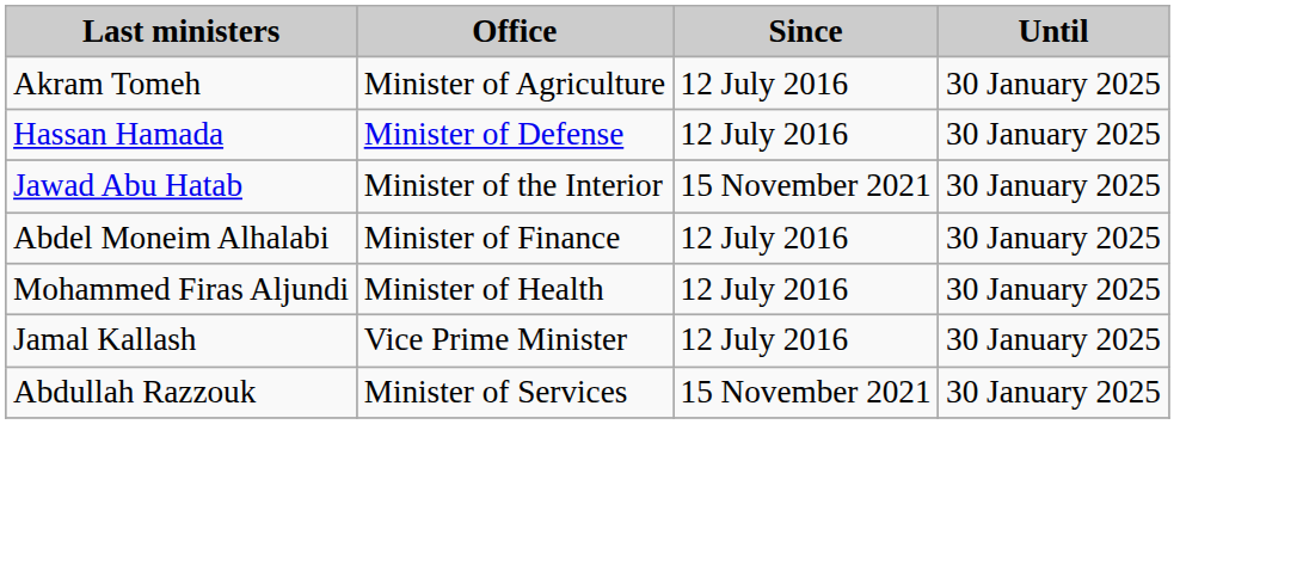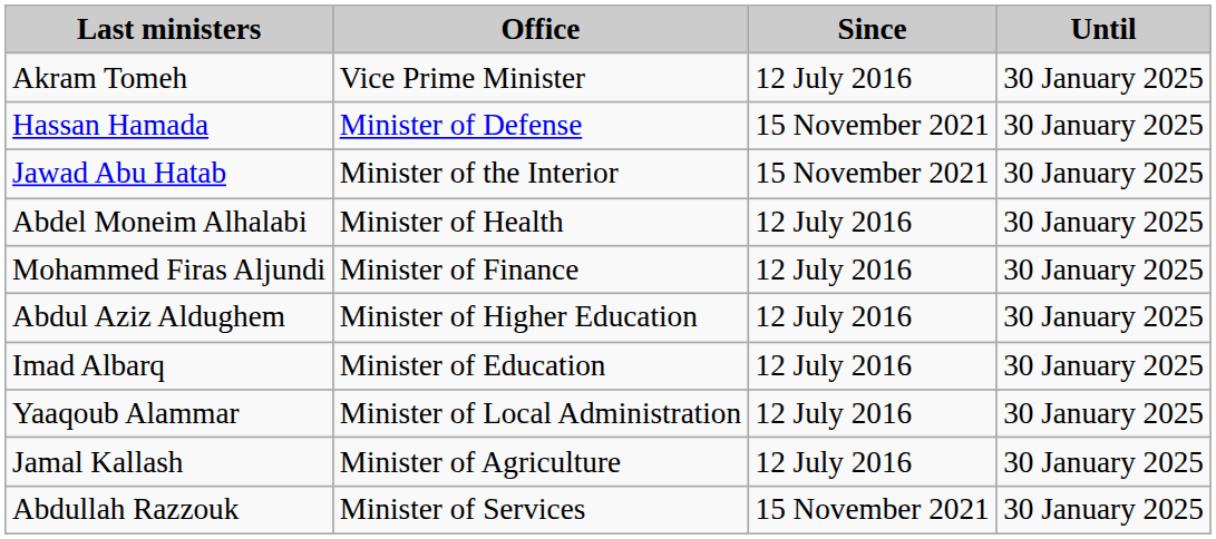 <table class="wikitable">
 <tr>
 <th style="background:#ccc;">Last ministers</th>
 <th style="background:#ccc;">Office</th>
 <th style="background:#ccc;">Since</th>
 <th style="background:#ccc;">Until</th>
 </tr>
 <tr>
 <td>Akram Tomeh</td>
-<td>Minister of Agriculture</td>
+<td>Vice Prime Minister</td>
 <td>12 July 2016</td>
 <td>30 January 2025</td>
 </tr>
 <tr>
 <td><a href='#'>Hassan Hamada</a></td>
 <td><a href='#'>Minister of Defense</a></td>
-<td>12 July 2016</td>
+<td>15 November 2021</td>
 <td>30 January 2025</td>
 </tr>
 <tr>
 <td><a href='#'>Jawad Abu Hatab</a></td>
 <td>Minister of the Interior</td>
 <td>15 November 2021</td>
 <td>30 January 2025</td>
 </tr>
 <tr>
 <td>Abdel Moneim Alhalabi</td>
+<td>Minister of Health</td>
+<td>12 July 2016</td>
+<td>30 January 2025</td>
+</tr>
+<tr>
+<td>Mohammed Firas Aljundi</td>
 <td>Minister of Finance</td>
 <td>12 July 2016</td>
 <td>30 January 2025</td>
 </tr>
 <tr>
-<td>Mohammed Firas Aljundi</td>
-<td>Minister of Health</td>
+<td>Abdul Aziz Aldughem</td>
+<td>Minister of Higher Education</td>
+<td>12 July 2016</td>
+<td>30 January 2025</td>
+</tr>
+<tr>
+<td>Imad Albarq</td>
+<td>Minister of Education</td>
+<td>12 July 2016</td>
+<td>30 January 2025</td>
+</tr>
+<tr>
+<td>Yaaqoub Alammar</td>
+<td>Minister of Local Administration</td>
 <td>12 July 2016</td>
 <td>30 January 2025</td>
 </tr>
 <tr>
 <td>Jamal Kallash</td>
-<td>Vice Prime Minister</td>
+<td>Minister of Agriculture</td>
 <td>12 July 2016</td>
 <td>30 January 2025</td>
 </tr>
 <tr>
 <td>Abdullah Razzouk</td>
 <td>Minister of Services</td>
 <td>15 November 2021</td>
 <td>30 January 2025</td>
 </tr>
 </table>
